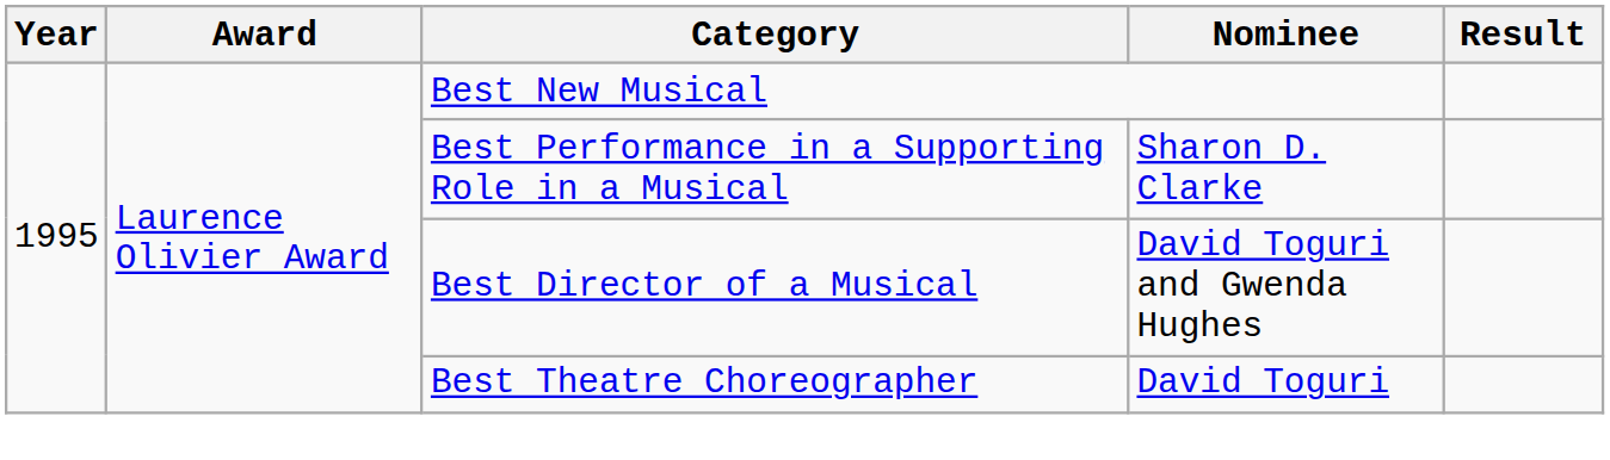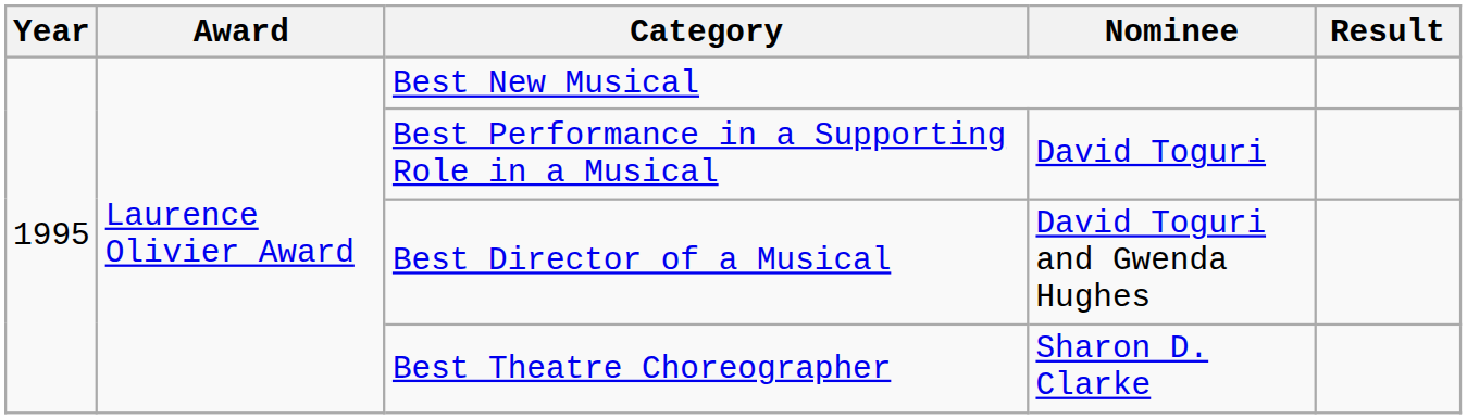 <table class="wikitable" style="width:95%;">
 <tr>
 <th style="width:5%;">Year</th>
 <th style="width:20%;">Award</th>
 <th style="width:45%;">Category</th>
 <th style="width:20%;">Nominee</th>
 <th style="width:10%;">Result</th>
 </tr>
 <tr>
 <td rowspan="4" style="text-align:center;">1995</td>
 <td rowspan="4"><a href='#'>Laurence Olivier Award</a></td>
 <td colspan="2"><a href='#'>Best New Musical</a></td>
 <td></td>
 </tr>
 <tr>
 <td><a href='#'>Best Performance in a Supporting Role in a Musical</a></td>
-<td><a href='#'>Sharon D. Clarke</a></td>
+<td><a href='#'>David Toguri</a></td>
 <td></td>
 </tr>
 <tr>
 <td><a href='#'>Best Director of a Musical</a></td>
 <td><a href='#'>David Toguri</a> and Gwenda Hughes</td>
 <td></td>
 </tr>
 <tr>
 <td><a href='#'>Best Theatre Choreographer</a></td>
-<td><a href='#'>David Toguri</a></td>
+<td><a href='#'>Sharon D. Clarke</a></td>
 <td></td>
 </tr>
 </table>
